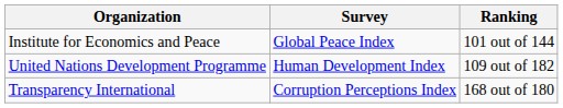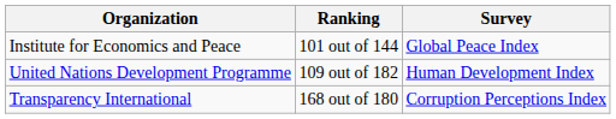 <table class="wikitable">
 <tr>
 <th>Organization</th>
+<th>Ranking</th>
 <th>Survey</th>
-<th>Ranking</th>
 </tr>
 <tr>
 <td>Institute for Economics and Peace </td>
+<td>101 out of 144</td>
 <td><a href='#'>Global Peace Index</a></td>
-<td>101 out of 144</td>
 </tr>
 <tr>
 <td><a href='#'>United Nations Development Programme</a></td>
+<td>109 out of 182</td>
 <td><a href='#'>Human Development Index</a></td>
-<td>109 out of 182</td>
 </tr>
 <tr>
 <td><a href='#'>Transparency International</a></td>
+<td>168 out of 180</td>
 <td><a href='#'>Corruption Perceptions Index</a></td>
-<td>168 out of 180</td>
 </tr>
 </table>
